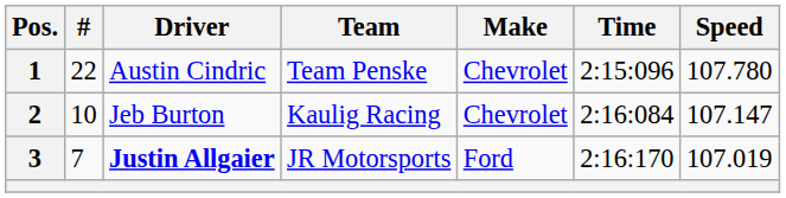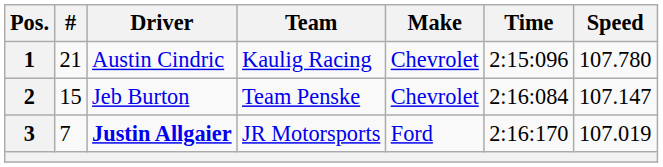 <table class="wikitable" style="font-size:95%">
 <tr>
 <th>Pos.</th>
 <th>#</th>
 <th>Driver</th>
 <th>Team</th>
 <th>Make</th>
 <th>Time</th>
 <th>Speed</th>
 </tr>
 <tr>
 <th>1</th>
-<td>22</td>
+<td>21</td>
 <td><a href='#'>Austin Cindric</a></td>
-<td><a href='#'>Team Penske</a></td>
+<td><a href='#'>Kaulig Racing</a></td>
 <td><a href='#'>Chevrolet</a></td>
 <td>2:15:096</td>
 <td>107.780</td>
 </tr>
 <tr>
 <th>2</th>
-<td>10</td>
+<td>15</td>
 <td><a href='#'>Jeb Burton</a></td>
-<td><a href='#'>Kaulig Racing</a></td>
+<td><a href='#'>Team Penske</a></td>
 <td><a href='#'>Chevrolet</a></td>
 <td>2:16:084</td>
 <td>107.147</td>
 </tr>
 <tr>
 <th>3</th>
 <td>7</td>
 <td><strong><a href='#'>Justin Allgaier</a></strong></td>
 <td><a href='#'>JR Motorsports</a></td>
 <td><a href='#'>Ford</a></td>
 <td>2:16:170</td>
 <td>107.019</td>
 </tr>
 <tr>
 <th colspan="7"></th>
 </tr>
 </table>
